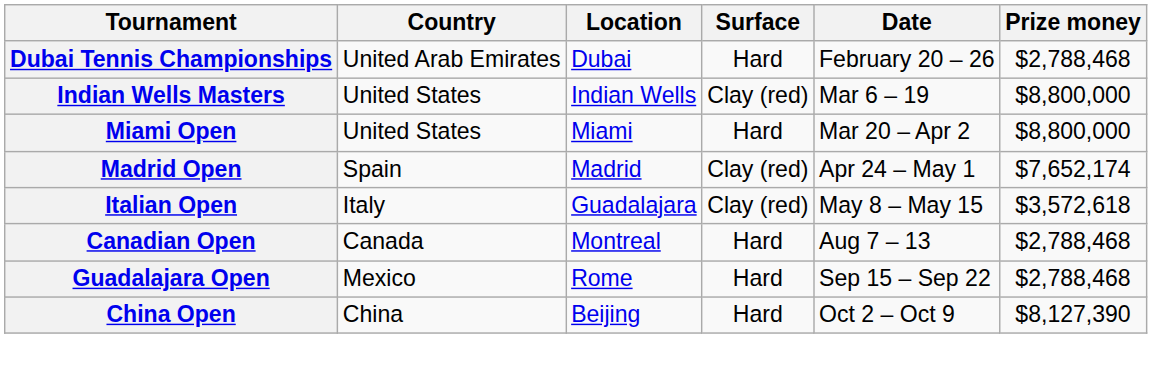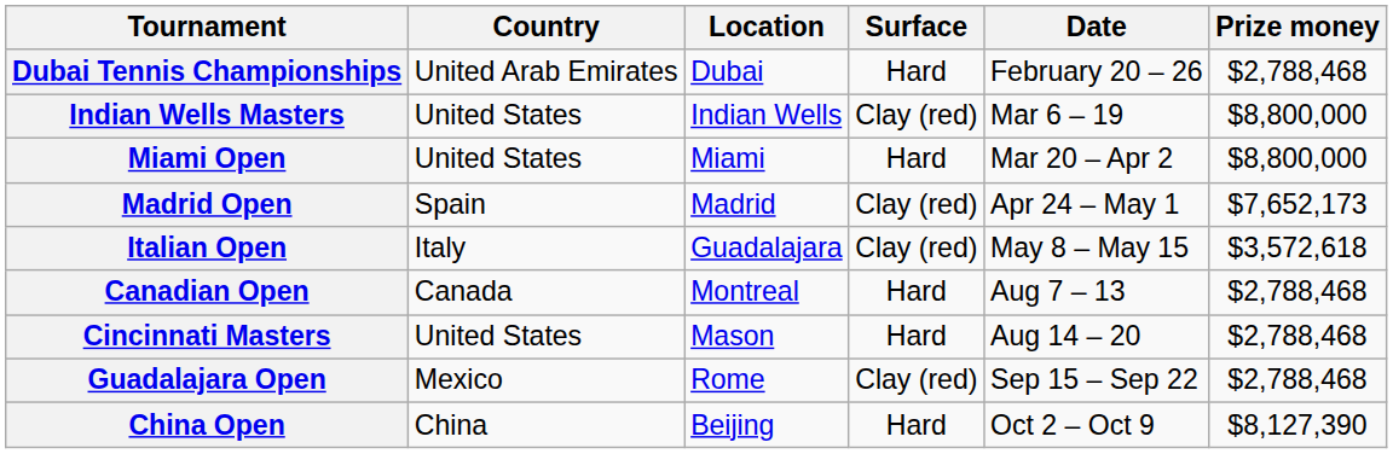 <table class="wikitable plainrowheaders nowrap">
 <tr>
 <th scope="col">Tournament</th>
 <th scope="col">Country</th>
 <th scope="col">Location</th>
 <th scope="col">Surface</th>
 <th scope="col">Date</th>
 <th scope="col">Prize money</th>
 </tr>
 <tr>
 <th scope="row"><a href='#'>Dubai Tennis Championships</a></th>
 <td>United Arab Emirates</td>
 <td><a href='#'>Dubai</a></td>
 <td style="text-align:center">Hard</td>
 <td>February 20 – 26</td>
 <td style="text-align:center">$2,788,468</td>
 </tr>
 <tr>
 <th scope="row"><a href='#'>Indian Wells Masters</a></th>
 <td>United States</td>
 <td><a href='#'>Indian Wells</a></td>
 <td style="text-align:center">Clay (red)</td>
 <td>Mar 6 – 19</td>
 <td style="text-align:center">$8,800,000</td>
 </tr>
 <tr>
 <th scope="row"><a href='#'>Miami Open</a></th>
 <td>United States</td>
 <td><a href='#'>Miami</a></td>
 <td style="text-align:center">Hard</td>
 <td>Mar 20 – Apr 2</td>
 <td style="text-align:center">$8,800,000</td>
 </tr>
 <tr>
 <th scope="row"><a href='#'>Madrid Open</a></th>
 <td>Spain</td>
 <td><a href='#'>Madrid</a></td>
 <td style="text-align:center">Clay (red)</td>
 <td>Apr 24 – May 1</td>
-<td style="text-align:center">$7,652,174</td>
+<td style="text-align:center">$7,652,173</td>
 </tr>
 <tr>
 <th scope="row"><a href='#'>Italian Open</a></th>
 <td>Italy</td>
 <td><a href='#'>Guadalajara</a></td>
 <td style="text-align:center">Clay (red)</td>
 <td>May 8 – May 15</td>
 <td style="text-align:center">$3,572,618</td>
 </tr>
 <tr>
 <th scope="row"><a href='#'>Canadian Open</a></th>
 <td>Canada</td>
 <td><a href='#'>Montreal</a></td>
 <td style="text-align:center">Hard</td>
 <td>Aug 7 – 13</td>
 <td style="text-align:center">$2,788,468</td>
 </tr>
 <tr>
+<th scope="row"><a href='#'>Cincinnati Masters</a></th>
+<td>United States</td>
+<td><a href='#'>Mason</a></td>
+<td style="text-align:center">Hard</td>
+<td>Aug 14 – 20</td>
+<td style="text-align:center">$2,788,468</td>
+</tr>
+<tr>
 <th scope="row"><a href='#'>Guadalajara Open</a></th>
 <td>Mexico</td>
 <td><a href='#'>Rome</a></td>
-<td style="text-align:center">Hard</td>
+<td style="text-align:center">Clay (red)</td>
 <td>Sep 15 – Sep 22</td>
 <td style="text-align:center">$2,788,468</td>
 </tr>
 <tr>
 <th scope="row"><a href='#'>China Open</a></th>
 <td>China</td>
 <td><a href='#'>Beijing</a></td>
 <td style="text-align:center">Hard</td>
 <td>Oct 2 – Oct 9</td>
 <td style="text-align:center">$8,127,390</td>
 </tr>
 </table>
